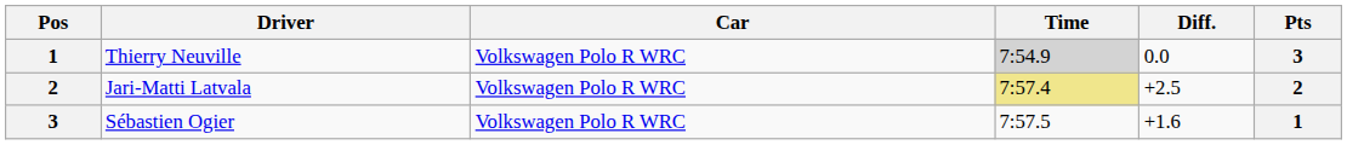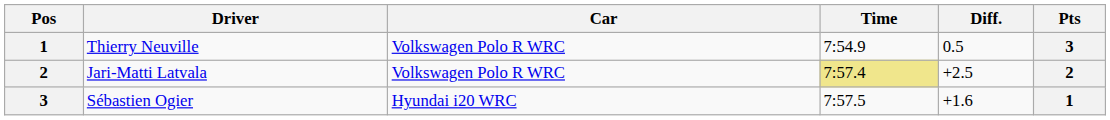 <table class="wikitable" width=80% style="text-align: left; font-size: 90%; max-width: 950px;">
 <tr>
 <th>Pos</th>
 <th>Driver</th>
 <th>Car</th>
 <th>Time</th>
 <th>Diff.</th>
 <th>Pts</th>
 </tr>
 <tr>
 <th>1</th>
 <td> <a href='#'>Thierry Neuville</a></td>
 <td><a href='#'>Volkswagen Polo R WRC</a></td>
-<td style="background: lightgrey;">7:54.9</td>
-<td>0.0</td>
+<td>7:54.9</td>
+<td>0.5</td>
 <th><strong>3</strong></th>
 </tr>
 <tr>
 <th>2</th>
 <td> <a href='#'>Jari-Matti Latvala</a></td>
 <td><a href='#'>Volkswagen Polo R WRC</a></td>
 <td style="background: khaki;">7:57.4</td>
 <td>+2.5</td>
 <th><strong>2</strong></th>
 </tr>
 <tr>
 <th>3</th>
 <td> <a href='#'>Sébastien Ogier</a></td>
-<td><a href='#'>Volkswagen Polo R WRC</a></td>
+<td><a href='#'>Hyundai i20 WRC</a></td>
 <td>7:57.5</td>
 <td>+1.6</td>
 <th><strong>1</strong></th>
 </tr>
 </table>
